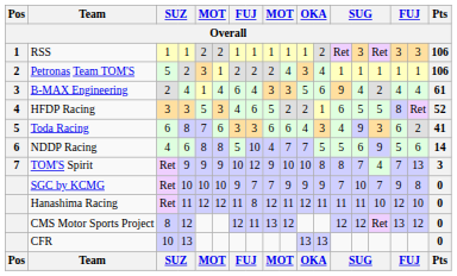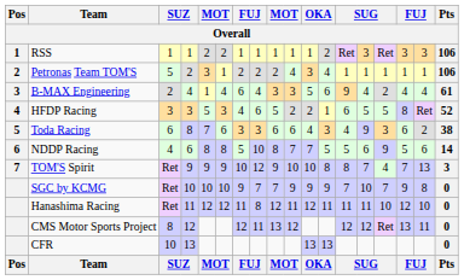 <table class="wikitable" style="font-size: 85%; text-align:center">
 <tr valign="top">
 <th valign="middle">Pos</th>
 <th valign="middle">Team</th>
 <th colspan=2><a href='#'>SUZ</a></th>
 <th colspan=2><a href='#'>MOT</a></th>
 <th colspan=2><a href='#'>FUJ</a></th>
 <th colspan=2><a href='#'>MOT</a></th>
 <th colspan=2><a href='#'>OKA</a></th>
 <th colspan=3><a href='#'>SUG</a></th>
 <th colspan=2><a href='#'>FUJ</a></th>
 <th valign="middle">Pts</th>
 </tr>
 <tr>
 <th colspan=19>Overall</th>
 </tr>
 <tr>
 <th>1</th>
 <td align=left>RSS</td>
 <td style="background:#FFFFBF;">1</td>
 <td style="background:#FFFFBF;">1</td>
 <td style="background:#DFDFDF;">2</td>
 <td style="background:#DFDFDF;">2</td>
 <td style="background:#FFFFBF;">1</td>
 <td style="background:#FFFFBF;">1</td>
 <td style="background:#FFFFBF;">1</td>
 <td style="background:#FFFFBF;">1</td>
 <td style="background:#FFFFBF;">1</td>
 <td style="background:#DFDFDF;">2</td>
 <td style="background:#EFCFFF;">Ret</td>
 <td style="background:#FFDF9F;">3</td>
 <td style="background:#EFCFFF;">Ret</td>
 <td style="background:#FFDF9F;">3</td>
 <td style="background:#FFDF9F;">3</td>
 <th>106</th>
 </tr>
 <tr>
 <th>2</th>
 <td align=left><a href='#'>Petronas</a> <a href='#'>Team TOM'S</a></td>
 <td style="background:#DFFFDF;">5</td>
 <td style="background:#DFDFDF;">2</td>
 <td style="background:#FFDF9F;">3</td>
 <td style="background:#FFFFBF;">1</td>
 <td style="background:#DFDFDF;">2</td>
 <td style="background:#DFDFDF;">2</td>
 <td style="background:#DFDFDF;">2</td>
 <td style="background:#DFFFDF;">4</td>
 <td style="background:#FFDF9F;">3</td>
 <td style="background:#DFFFDF;">4</td>
 <td style="background:#FFFFBF;">1</td>
 <td style="background:#FFFFBF;">1</td>
 <td style="background:#FFFFBF;">1</td>
 <td style="background:#FFFFBF;">1</td>
 <td style="background:#FFFFBF;">1</td>
 <th>106</th>
 </tr>
 <tr>
 <th>3</th>
 <td align=left><a href='#'>B-MAX Engineering</a></td>
 <td style="background:#DFDFDF;">2</td>
 <td style="background:#DFFFDF;">4</td>
 <td style="background:#FFFFBF;">1</td>
 <td style="background:#DFFFDF;">4</td>
 <td style="background:#DFFFDF;">6</td>
 <td style="background:#DFFFDF;">4</td>
 <td style="background:#FFDF9F;">3</td>
 <td style="background:#FFDF9F;">3</td>
 <td style="background:#DFFFDF;">5</td>
 <td style="background:#DFFFDF;">6</td>
 <td style="background:#FFDF9F;">9</td>
 <td style="background:#DFFFDF;">4</td>
 <td style="background:#DFDFDF;">2</td>
 <td style="background:#DFFFDF;">4</td>
 <td style="background:#DFFFDF;">4</td>
 <th>61</th>
 </tr>
 <tr>
 <th>4</th>
 <td align=left>HFDP Racing</td>
 <td style="background:#FFDF9F;">3</td>
 <td style="background:#FFDF9F;">3</td>
 <td style="background:#DFFFDF;">5</td>
 <td style="background:#FFDF9F;">3</td>
 <td style="background:#DFFFDF;">4</td>
 <td style="background:#DFFFDF;">6</td>
 <td style="background:#DFFFDF;">5</td>
 <td style="background:#DFDFDF;">2</td>
 <td style="background:#DFDFDF;">2</td>
 <td style="background:#FFFFBF;">1</td>
 <td style="background:#DFFFDF;">6</td>
 <td style="background:#DFFFDF;">5</td>
 <td style="background:#DFFFDF;">5</td>
 <td style="background:#CFCFFF;">8</td>
 <td style="background:#EFCFFF;">Ret</td>
 <th>52</th>
 </tr>
 <tr>
 <th>5</th>
 <td align=left><a href='#'>Toda Racing</a></td>
 <td style="background:#DFFFDF;">6</td>
 <td style="background:#CFCFFF;">8</td>
 <td style="background:#CFCFFF;">7</td>
 <td style="background:#DFFFDF;">6</td>
 <td style="background:#FFDF9F;">3</td>
 <td style="background:#FFDF9F;">3</td>
 <td style="background:#DFFFDF;">6</td>
 <td style="background:#DFFFDF;">6</td>
 <td style="background:#DFFFDF;">4</td>
 <td style="background:#FFDF9F;">3</td>
 <td style="background:#DFFFDF;">4</td>
 <td style="background:#CFCFFF;">9</td>
 <td style="background:#FFDF9F;">3</td>
 <td style="background:#DFFFDF;">6</td>
 <td style="background:#DFDFDF;">2</td>
-<th>41</th>
+<th>38</th>
 </tr>
 <tr>
 <th>6</th>
 <td align=left>NDDP Racing</td>
 <td style="background:#DFFFDF;">4</td>
 <td style="background:#DFFFDF;">6</td>
 <td style="background:#CFCFFF;">8</td>
 <td style="background:#CFCFFF;">8</td>
 <td style="background:#DFFFDF;">5</td>
 <td style="background:#CFCFFF;">10</td>
-<td style="background:#CFCFFF;">4</td>
+<td style="background:#CFCFFF;">8</td>
 <td style="background:#CFCFFF;">7</td>
 <td style="background:#CFCFFF;">7</td>
 <td style="background:#DFFFDF;">5</td>
 <td style="background:#DFFFDF;">5</td>
 <td style="background:#DFFFDF;">6</td>
 <td style="background:#CFCFFF;">9</td>
 <td style="background:#DFFFDF;">5</td>
 <td style="background:#DFFFDF;">6</td>
 <th>14</th>
 </tr>
 <tr>
 <th>7</th>
 <td align=left><a href='#'>TOM'S</a> Spirit</td>
 <td style="background:#EFCFFF;">Ret</td>
 <td style="background:#CFCFFF;">9</td>
 <td style="background:#CFCFFF;">9</td>
 <td style="background:#CFCFFF;">9</td>
 <td style="background:#CFCFFF;">10</td>
 <td style="background:#CFCFFF;">12</td>
 <td style="background:#CFCFFF;">9</td>
 <td style="background:#CFCFFF;">10</td>
 <td style="background:#CFCFFF;">10</td>
 <td style="background:#CFCFFF;">8</td>
 <td style="background:#CFCFFF;">8</td>
 <td style="background:#CFCFFF;">7</td>
 <td style="background:#DFFFDF;">4</td>
 <td style="background:#CFCFFF;">7</td>
 <td style="background:#CFCFFF;">13</td>
 <th>3</th>
 </tr>
 <tr>
 <th></th>
 <td align=left><a href='#'>SGC by KCMG</a></td>
 <td style="background:#EFCFFF;">Ret</td>
 <td style="background:#CFCFFF;">10</td>
 <td style="background:#CFCFFF;">10</td>
 <td style="background:#CFCFFF;">10</td>
 <td style="background:#CFCFFF;">9</td>
 <td style="background:#CFCFFF;">7</td>
 <td style="background:#CFCFFF;">7</td>
 <td style="background:#CFCFFF;">9</td>
 <td style="background:#CFCFFF;">9</td>
 <td style="background:#CFCFFF;">9</td>
 <td style="background:#CFCFFF;">7</td>
 <td style="background:#CFCFFF;">10</td>
 <td style="background:#CFCFFF;">7</td>
 <td style="background:#CFCFFF;">9</td>
 <td style="background:#CFCFFF;">8</td>
 <th>0</th>
 </tr>
 <tr>
 <th></th>
 <td align=left>Hanashima Racing</td>
 <td style="background:#EFCFFF;">Ret</td>
 <td style="background:#CFCFFF;">11</td>
 <td style="background:#CFCFFF;">12</td>
 <td style="background:#CFCFFF;">12</td>
 <td style="background:#CFCFFF;">11</td>
 <td style="background:#CFCFFF;">8</td>
 <td style="background:#CFCFFF;">12</td>
 <td style="background:#CFCFFF;">11</td>
 <td style="background:#CFCFFF;">12</td>
 <td style="background:#CFCFFF;">11</td>
 <td style="background:#CFCFFF;">11</td>
 <td style="background:#CFCFFF;">11</td>
 <td style="background:#CFCFFF;">10</td>
 <td style="background:#CFCFFF;">12</td>
 <td style="background:#CFCFFF;">10</td>
 <th>0</th>
 </tr>
 <tr>
 <th></th>
 <td align=left>CMS Motor Sports Project</td>
 <td style="background:#CFCFFF;">8</td>
 <td style="background:#CFCFFF;">12</td>
 <td></td>
 <td></td>
 <td style="background:#CFCFFF;">12</td>
 <td style="background:#CFCFFF;">11</td>
 <td style="background:#CFCFFF;">13</td>
 <td style="background:#CFCFFF;">12</td>
 <td></td>
 <td></td>
 <td style="background:#CFCFFF;">12</td>
 <td style="background:#CFCFFF;">12</td>
 <td style="background:#EFCFFF;">Ret</td>
 <td style="background:#CFCFFF;">13</td>
-<td style="background:#CFCFFF;">12</td>
+<td style="background:#CFCFFF;">11</td>
 <th>0</th>
 </tr>
 <tr>
 <th></th>
 <td align=left>CFR</td>
 <td style="background:#CFCFFF;">10</td>
 <td style="background:#CFCFFF;">13</td>
 <td></td>
 <td></td>
 <td></td>
 <td></td>
 <td></td>
 <td></td>
 <td style="background:#CFCFFF;">13</td>
 <td style="background:#CFCFFF;">13</td>
 <td></td>
 <td></td>
 <td></td>
 <td></td>
 <td></td>
 <th>0</th>
 </tr>
 <tr valign="top">
 <th valign="middle">Pos</th>
 <th valign="middle">Team</th>
 <th colspan=2><a href='#'>SUZ</a></th>
 <th colspan=2><a href='#'>MOT</a></th>
 <th colspan=2><a href='#'>FUJ</a></th>
 <th colspan=2><a href='#'>MOT</a></th>
 <th colspan=2><a href='#'>OKA</a></th>
 <th colspan=3><a href='#'>SUG</a></th>
 <th colspan=2><a href='#'>FUJ</a></th>
 <th valign="middle">Pts</th>
 </tr>
 </table>
